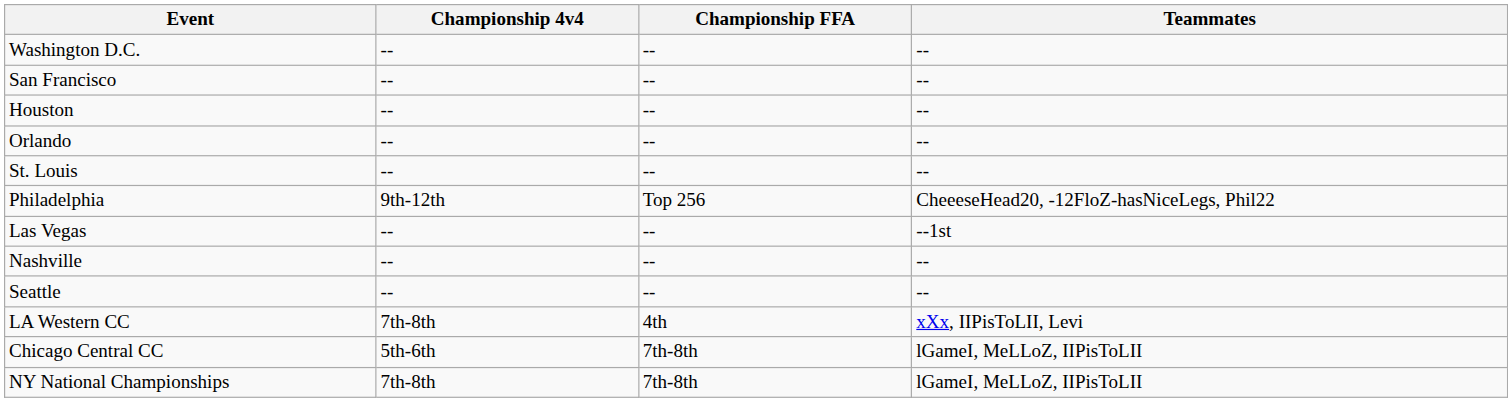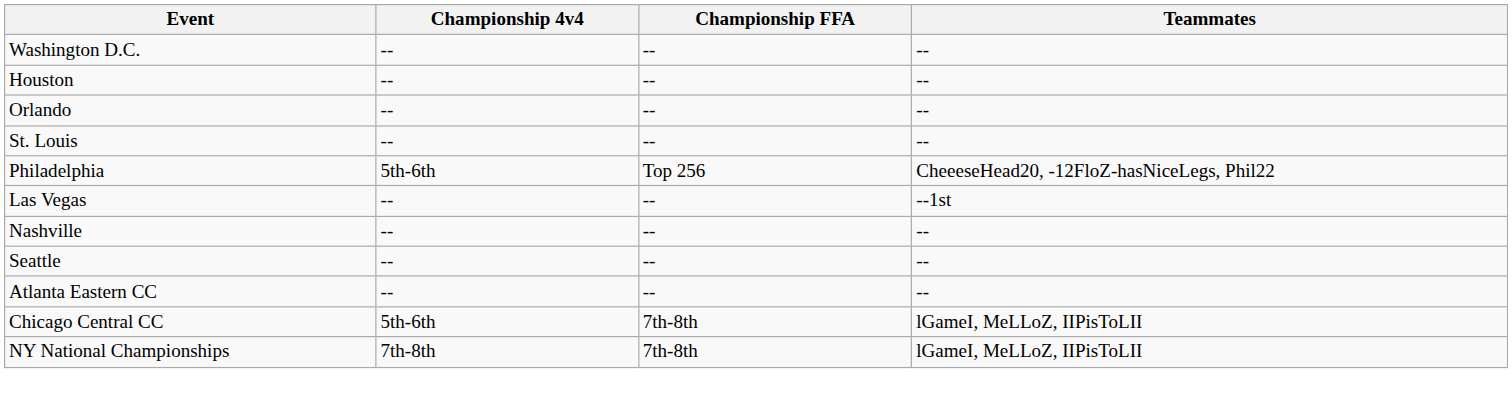 <table class="wikitable" style="width:100%">
 <tr>
 <th>Event</th>
 <th>Championship 4v4</th>
 <th>Championship FFA</th>
 <th>Teammates</th>
 </tr>
 <tr>
 <td>Washington D.C.</td>
-<td>--</td>
-<td>--</td>
-<td>--</td>
-</tr>
-<tr>
-<td>San Francisco</td>
 <td>--</td>
 <td>--</td>
 <td>--</td>
 </tr>
 <tr>
 <td>Houston</td>
 <td>--</td>
 <td>--</td>
 <td>--</td>
 </tr>
 <tr>
 <td>Orlando</td>
 <td>--</td>
 <td>--</td>
 <td>--</td>
 </tr>
 <tr>
 <td>St. Louis</td>
 <td>--</td>
 <td>--</td>
 <td>--</td>
 </tr>
 <tr>
 <td>Philadelphia</td>
-<td>9th-12th</td>
+<td>5th-6th</td>
 <td>Top 256</td>
 <td>CheeeseHead20, -12FloZ-hasNiceLegs, Phil22</td>
 </tr>
 <tr>
 <td>Las Vegas</td>
 <td>--</td>
 <td>--</td>
 <td>--1st</td>
 </tr>
 <tr>
 <td>Nashville</td>
 <td>--</td>
 <td>--</td>
 <td>--</td>
 </tr>
 <tr>
 <td>Seattle</td>
 <td>--</td>
 <td>--</td>
 <td>--</td>
 </tr>
 <tr>
-<td>LA Western CC</td>
-<td>7th-8th</td>
-<td>4th</td>
-<td><a href='#'>xXx</a>, IIPisToLII, Levi</td>
+<td>Atlanta Eastern CC</td>
+<td>--</td>
+<td>--</td>
+<td>--</td>
 </tr>
 <tr>
 <td>Chicago Central CC</td>
 <td>5th-6th</td>
 <td>7th-8th</td>
 <td>lGameI, MeLLoZ, IIPisToLII</td>
 </tr>
 <tr>
 <td>NY National Championships</td>
 <td>7th-8th</td>
 <td>7th-8th</td>
 <td>lGameI, MeLLoZ, IIPisToLII</td>
 </tr>
 </table>
